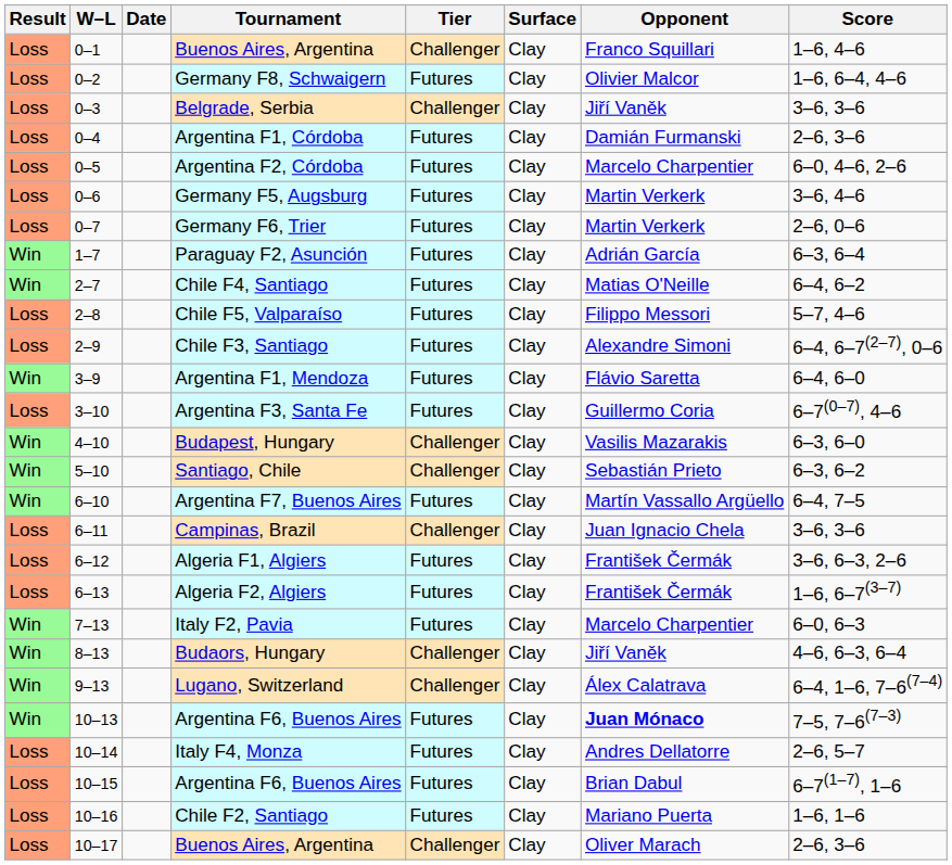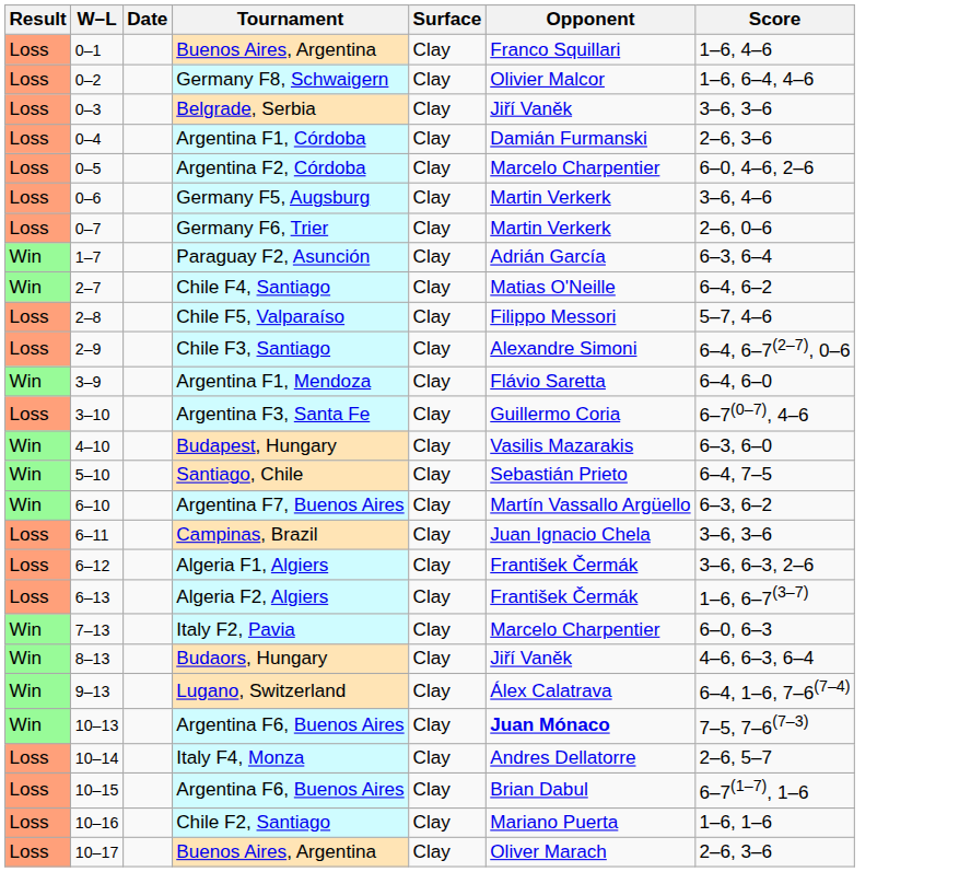 <table class="sortable wikitable">
 <tr>
 <th>Result</th>
 <th class="unsortable">W–L</th>
 <th>Date</th>
 <th>Tournament</th>
-<th>Tier</th>
 <th>Surface</th>
 <th>Opponent</th>
 <th class="unsortable">Score</th>
 </tr>
 <tr>
 <td style="background:#ffa07a;">Loss</td>
 <td><small>0–1</small></td>
 <td></td>
 <td style="background:moccasin;"><a href='#'>Buenos Aires</a>, Argentina</td>
-<td style="background:moccasin;">Challenger</td>
 <td>Clay</td>
 <td> <a href='#'>Franco Squillari</a></td>
 <td>1–6, 4–6</td>
 </tr>
 <tr>
 <td style="background:#ffa07a;">Loss</td>
 <td><small>0–2</small></td>
 <td></td>
 <td style="background:#cffcff;">Germany F8, <a href='#'>Schwaigern</a></td>
-<td style="background:#cffcff;">Futures</td>
 <td>Clay</td>
 <td> <a href='#'>Olivier Malcor</a></td>
 <td>1–6, 6–4, 4–6</td>
 </tr>
 <tr>
 <td style="background:#ffa07a;">Loss</td>
 <td><small>0–3</small></td>
 <td></td>
 <td style="background:moccasin;"><a href='#'>Belgrade</a>, Serbia</td>
-<td style="background:moccasin;">Challenger</td>
 <td>Clay</td>
 <td> <a href='#'>Jiří Vaněk</a></td>
 <td>3–6, 3–6</td>
 </tr>
 <tr>
 <td style="background:#ffa07a;">Loss</td>
 <td><small>0–4</small></td>
 <td></td>
 <td style="background:#cffcff;">Argentina F1, <a href='#'>Córdoba</a></td>
-<td style="background:#cffcff;">Futures</td>
 <td>Clay</td>
 <td> <a href='#'>Damián Furmanski</a></td>
 <td>2–6, 3–6</td>
 </tr>
 <tr>
 <td style="background:#ffa07a;">Loss</td>
 <td><small>0–5</small></td>
 <td></td>
 <td style="background:#cffcff;">Argentina F2, <a href='#'>Córdoba</a></td>
-<td style="background:#cffcff;">Futures</td>
 <td>Clay</td>
 <td> <a href='#'>Marcelo Charpentier</a></td>
 <td>6–0, 4–6, 2–6</td>
 </tr>
 <tr>
 <td style="background:#ffa07a;">Loss</td>
 <td><small>0–6</small></td>
 <td></td>
 <td style="background:#cffcff;">Germany F5, <a href='#'>Augsburg</a></td>
-<td style="background:#cffcff;">Futures</td>
 <td>Clay</td>
 <td> <a href='#'>Martin Verkerk</a></td>
 <td>3–6, 4–6</td>
 </tr>
 <tr>
 <td style="background:#ffa07a;">Loss</td>
 <td><small>0–7</small></td>
 <td></td>
 <td style="background:#cffcff;">Germany F6, <a href='#'>Trier</a></td>
-<td style="background:#cffcff;">Futures</td>
 <td>Clay</td>
 <td> <a href='#'>Martin Verkerk</a></td>
 <td>2–6, 0–6</td>
 </tr>
 <tr>
 <td style="background:#98fb98;">Win</td>
 <td><small>1–7</small></td>
 <td></td>
 <td style="background:#cffcff;">Paraguay F2, <a href='#'>Asunción</a></td>
-<td style="background:#cffcff;">Futures</td>
 <td>Clay</td>
 <td> <a href='#'>Adrián García</a></td>
 <td>6–3, 6–4</td>
 </tr>
 <tr>
 <td style="background:#98fb98;">Win</td>
 <td><small>2–7</small></td>
 <td></td>
 <td style="background:#cffcff;">Chile F4, <a href='#'>Santiago</a></td>
-<td style="background:#cffcff;">Futures</td>
 <td>Clay</td>
 <td> <a href='#'>Matias O'Neille</a></td>
 <td>6–4, 6–2</td>
 </tr>
 <tr>
 <td style="background:#ffa07a;">Loss</td>
 <td><small>2–8</small></td>
 <td></td>
 <td style="background:#cffcff;">Chile F5, <a href='#'>Valparaíso</a></td>
-<td style="background:#cffcff;">Futures</td>
 <td>Clay</td>
 <td> <a href='#'>Filippo Messori</a></td>
 <td>5–7, 4–6</td>
 </tr>
 <tr>
 <td style="background:#ffa07a;">Loss</td>
 <td><small>2–9</small></td>
 <td></td>
 <td style="background:#cffcff;">Chile F3, <a href='#'>Santiago</a></td>
-<td style="background:#cffcff;">Futures</td>
 <td>Clay</td>
 <td> <a href='#'>Alexandre Simoni</a></td>
 <td>6–4, 6–7<sup>(2–7)</sup>, 0–6</td>
 </tr>
 <tr>
 <td style="background:#98fb98;">Win</td>
 <td><small>3–9</small></td>
 <td></td>
 <td style="background:#cffcff;">Argentina F1, <a href='#'>Mendoza</a></td>
-<td style="background:#cffcff;">Futures</td>
 <td>Clay</td>
 <td> <a href='#'>Flávio Saretta</a></td>
 <td>6–4, 6–0</td>
 </tr>
 <tr>
 <td style="background:#ffa07a;">Loss</td>
 <td><small>3–10</small></td>
 <td></td>
 <td style="background:#cffcff;">Argentina F3, <a href='#'>Santa Fe</a></td>
-<td style="background:#cffcff;">Futures</td>
 <td>Clay</td>
 <td> <a href='#'>Guillermo Coria</a></td>
 <td>6–7<sup>(0–7)</sup>, 4–6</td>
 </tr>
 <tr>
 <td style="background:#98fb98;">Win</td>
 <td><small>4–10</small></td>
 <td></td>
 <td style="background:moccasin;"><a href='#'>Budapest</a>, Hungary</td>
-<td style="background:moccasin;">Challenger</td>
 <td>Clay</td>
 <td> <a href='#'>Vasilis Mazarakis</a></td>
 <td>6–3, 6–0</td>
 </tr>
 <tr>
 <td style="background:#98fb98;">Win</td>
 <td><small>5–10</small></td>
 <td></td>
 <td style="background:moccasin;"><a href='#'>Santiago</a>, Chile</td>
-<td style="background:moccasin;">Challenger</td>
 <td>Clay</td>
 <td> <a href='#'>Sebastián Prieto</a></td>
-<td>6–3, 6–2</td>
+<td>6–4, 7–5</td>
 </tr>
 <tr>
 <td style="background:#98fb98;">Win</td>
 <td><small>6–10</small></td>
 <td></td>
 <td style="background:#cffcff;">Argentina F7, <a href='#'>Buenos Aires</a></td>
-<td style="background:#cffcff;">Futures</td>
 <td>Clay</td>
 <td> <a href='#'>Martín Vassallo Argüello</a></td>
-<td>6–4, 7–5</td>
+<td>6–3, 6–2</td>
 </tr>
 <tr>
 <td style="background:#ffa07a;">Loss</td>
 <td><small>6–11</small></td>
 <td></td>
 <td style="background:moccasin;"><a href='#'>Campinas</a>, Brazil</td>
-<td style="background:moccasin;">Challenger</td>
 <td>Clay</td>
 <td> <a href='#'>Juan Ignacio Chela</a></td>
 <td>3–6, 3–6</td>
 </tr>
 <tr>
 <td style="background:#ffa07a;">Loss</td>
 <td><small>6–12</small></td>
 <td></td>
 <td style="background:#cffcff;">Algeria F1, <a href='#'>Algiers</a></td>
-<td style="background:#cffcff;">Futures</td>
 <td>Clay</td>
 <td> <a href='#'>František Čermák</a></td>
 <td>3–6, 6–3, 2–6</td>
 </tr>
 <tr>
 <td style="background:#ffa07a;">Loss</td>
 <td><small>6–13</small></td>
 <td></td>
 <td style="background:#cffcff;">Algeria F2, <a href='#'>Algiers</a></td>
-<td style="background:#cffcff;">Futures</td>
 <td>Clay</td>
 <td> <a href='#'>František Čermák</a></td>
 <td>1–6, 6–7<sup>(3–7)</sup></td>
 </tr>
 <tr>
 <td style="background:#98fb98;">Win</td>
 <td><small>7–13</small></td>
 <td></td>
 <td style="background:#cffcff;">Italy F2, <a href='#'>Pavia</a></td>
-<td style="background:#cffcff;">Futures</td>
 <td>Clay</td>
 <td> <a href='#'>Marcelo Charpentier</a></td>
 <td>6–0, 6–3</td>
 </tr>
 <tr>
 <td style="background:#98fb98;">Win</td>
 <td><small>8–13</small></td>
 <td></td>
 <td style="background:moccasin;"><a href='#'>Budaors</a>, Hungary</td>
-<td style="background:moccasin;">Challenger</td>
 <td>Clay</td>
 <td> <a href='#'>Jiří Vaněk</a></td>
 <td>4–6, 6–3, 6–4</td>
 </tr>
 <tr>
 <td style="background:#98fb98;">Win</td>
 <td><small>9–13</small></td>
 <td></td>
 <td style="background:moccasin;"><a href='#'>Lugano</a>, Switzerland</td>
-<td style="background:moccasin;">Challenger</td>
 <td>Clay</td>
 <td> <a href='#'>Álex Calatrava</a></td>
 <td>6–4, 1–6, 7–6<sup>(7–4)</sup></td>
 </tr>
 <tr>
 <td style="background:#98fb98;">Win</td>
 <td><small>10–13</small></td>
 <td></td>
 <td style="background:#cffcff;">Argentina F6, <a href='#'>Buenos Aires</a></td>
-<td style="background:#cffcff;">Futures</td>
 <td>Clay</td>
 <td><strong> <a href='#'>Juan Mónaco</a></strong></td>
 <td>7–5, 7–6<sup>(7–3)</sup></td>
 </tr>
 <tr>
 <td style="background:#ffa07a;">Loss</td>
 <td><small>10–14</small></td>
 <td></td>
 <td style="background:#cffcff;">Italy F4, <a href='#'>Monza</a></td>
-<td style="background:#cffcff;">Futures</td>
 <td>Clay</td>
 <td> <a href='#'>Andres Dellatorre</a></td>
 <td>2–6, 5–7</td>
 </tr>
 <tr>
 <td style="background:#ffa07a;">Loss</td>
 <td><small>10–15</small></td>
 <td></td>
 <td style="background:#cffcff;">Argentina F6, <a href='#'>Buenos Aires</a></td>
-<td style="background:#cffcff;">Futures</td>
 <td>Clay</td>
 <td> <a href='#'>Brian Dabul</a></td>
 <td>6–7<sup>(1–7)</sup>, 1–6</td>
 </tr>
 <tr>
 <td style="background:#ffa07a;">Loss</td>
 <td><small>10–16</small></td>
 <td></td>
 <td style="background:#cffcff;">Chile F2, <a href='#'>Santiago</a></td>
-<td style="background:#cffcff;">Futures</td>
 <td>Clay</td>
 <td> <a href='#'>Mariano Puerta</a></td>
 <td>1–6, 1–6</td>
 </tr>
 <tr>
 <td style="background:#ffa07a;">Loss</td>
 <td><small>10–17</small></td>
 <td></td>
 <td style="background:moccasin;"><a href='#'>Buenos Aires</a>, Argentina</td>
-<td style="background:moccasin;">Challenger</td>
 <td>Clay</td>
 <td> <a href='#'>Oliver Marach</a></td>
 <td>2–6, 3–6</td>
 </tr>
 </table>
